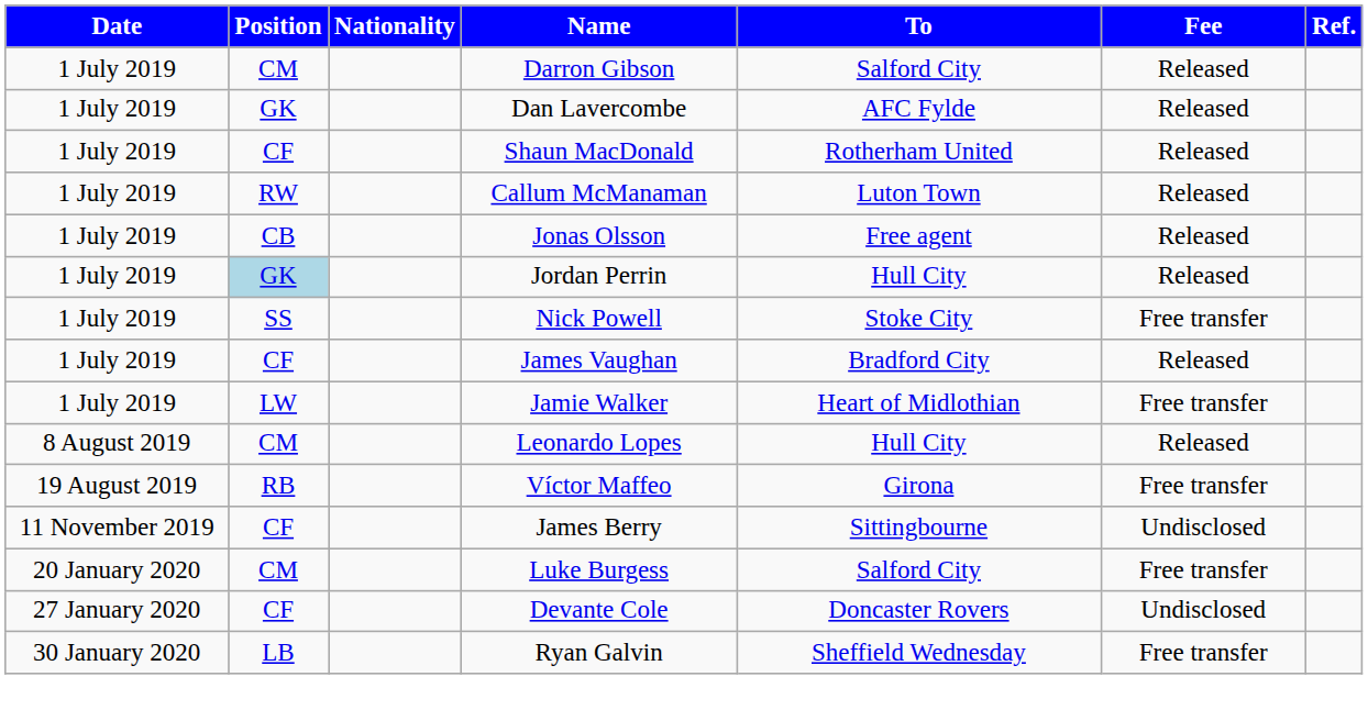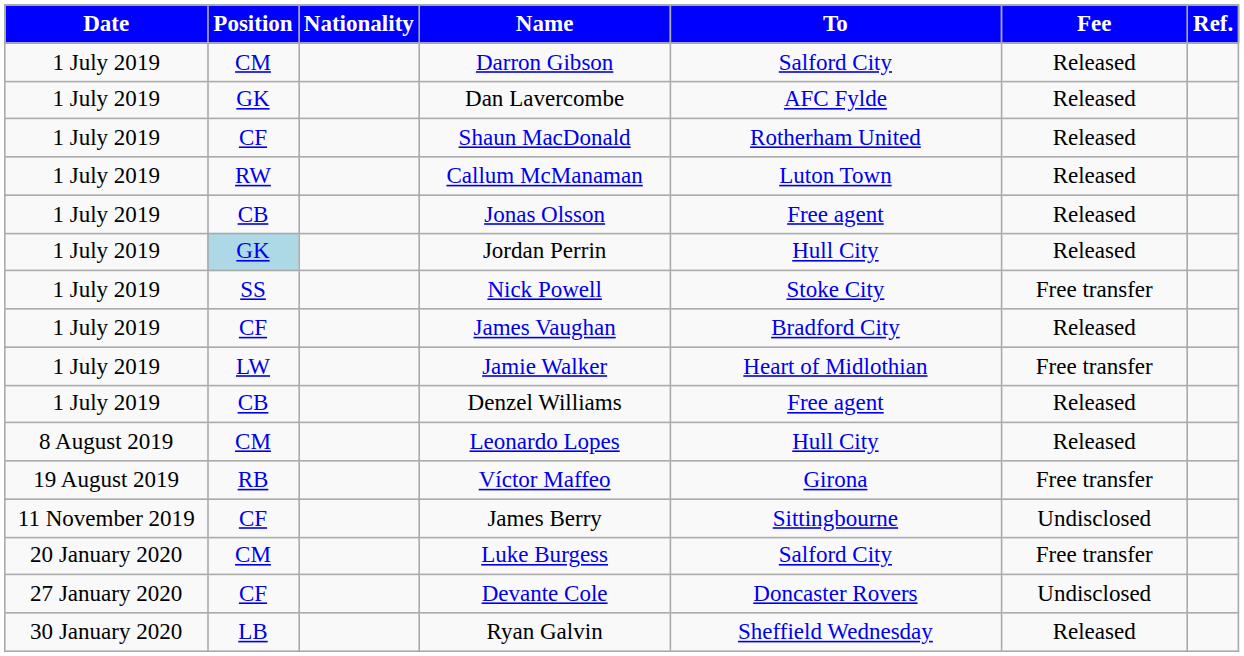 <table class="wikitable" style="text-align:center; font-size:90%; ">
 <tr>
 <th style="background:#0000FF; color:#FFFFFF; width:120px;">Date</th>
 <th style="background:#0000FF; color:#FFFFFF; width:50px;">Position</th>
 <th style="background:#0000FF; color:#FFFFFF; width:50px;">Nationality</th>
 <th style="background:#0000FF; color:#FFFFFF; width:150px;">Name</th>
 <th style="background:#0000FF; color:#FFFFFF; width:200px;">To</th>
 <th style="background:#0000FF; color:#FFFFFF; width:110px;">Fee</th>
 <th style="background:#0000FF; color:#FFFFFF; width:25px;">Ref.</th>
 </tr>
 <tr>
 <td>1 July 2019</td>
 <td><a href='#'>CM</a></td>
 <td></td>
 <td><a href='#'>Darron Gibson</a></td>
 <td> <a href='#'>Salford City</a></td>
 <td>Released</td>
 <td></td>
 </tr>
 <tr>
 <td>1 July 2019</td>
 <td><a href='#'>GK</a></td>
 <td></td>
 <td>Dan Lavercombe</td>
 <td> <a href='#'>AFC Fylde</a></td>
 <td>Released</td>
 <td></td>
 </tr>
 <tr>
 <td>1 July 2019</td>
 <td><a href='#'>CF</a></td>
 <td></td>
 <td><a href='#'>Shaun MacDonald</a></td>
 <td> <a href='#'>Rotherham United</a></td>
 <td>Released</td>
 <td></td>
 </tr>
 <tr>
 <td>1 July 2019</td>
 <td><a href='#'>RW</a></td>
 <td></td>
 <td><a href='#'>Callum McManaman</a></td>
 <td> <a href='#'>Luton Town</a></td>
 <td>Released</td>
 <td></td>
 </tr>
 <tr>
 <td>1 July 2019</td>
 <td><a href='#'>CB</a></td>
 <td></td>
 <td><a href='#'>Jonas Olsson</a></td>
 <td> <a href='#'>Free agent</a></td>
 <td>Released</td>
 <td></td>
 </tr>
 <tr>
 <td>1 July 2019</td>
 <td style="background: lightblue;"><a href='#'>GK</a></td>
 <td></td>
 <td>Jordan Perrin</td>
 <td> <a href='#'>Hull City</a></td>
 <td>Released</td>
 <td></td>
 </tr>
 <tr>
 <td>1 July 2019</td>
 <td><a href='#'>SS</a></td>
 <td></td>
 <td><a href='#'>Nick Powell</a></td>
 <td> <a href='#'>Stoke City</a></td>
 <td>Free transfer</td>
 <td></td>
 </tr>
 <tr>
 <td>1 July 2019</td>
 <td><a href='#'>CF</a></td>
 <td></td>
 <td><a href='#'>James Vaughan</a></td>
 <td> <a href='#'>Bradford City</a></td>
 <td>Released</td>
 <td></td>
 </tr>
 <tr>
 <td>1 July 2019</td>
 <td><a href='#'>LW</a></td>
 <td></td>
 <td><a href='#'>Jamie Walker</a></td>
 <td> <a href='#'>Heart of Midlothian</a></td>
 <td>Free transfer</td>
 <td></td>
 </tr>
 <tr>
+<td>1 July 2019</td>
+<td><a href='#'>CB</a></td>
+<td></td>
+<td>Denzel Williams</td>
+<td> <a href='#'>Free agent</a></td>
+<td>Released</td>
+<td></td>
+</tr>
+<tr>
 <td>8 August 2019</td>
 <td><a href='#'>CM</a></td>
 <td></td>
 <td><a href='#'>Leonardo Lopes</a></td>
 <td> <a href='#'>Hull City</a></td>
 <td>Released</td>
 <td></td>
 </tr>
 <tr>
 <td>19 August 2019</td>
 <td><a href='#'>RB</a></td>
 <td></td>
 <td><a href='#'>Víctor Maffeo</a></td>
 <td> <a href='#'>Girona</a></td>
 <td>Free transfer</td>
 <td></td>
 </tr>
 <tr>
 <td>11 November 2019</td>
 <td><a href='#'>CF</a></td>
 <td></td>
 <td>James Berry</td>
 <td> <a href='#'>Sittingbourne</a></td>
 <td>Undisclosed</td>
 <td></td>
 </tr>
 <tr>
 <td>20 January 2020</td>
 <td><a href='#'>CM</a></td>
 <td></td>
 <td><a href='#'>Luke Burgess</a></td>
 <td> <a href='#'>Salford City</a></td>
 <td>Free transfer</td>
 <td></td>
 </tr>
 <tr>
 <td>27 January 2020</td>
 <td><a href='#'>CF</a></td>
 <td></td>
 <td><a href='#'>Devante Cole</a></td>
 <td> <a href='#'>Doncaster Rovers</a></td>
 <td>Undisclosed</td>
 <td></td>
 </tr>
 <tr>
 <td>30 January 2020</td>
 <td><a href='#'>LB</a></td>
 <td></td>
 <td>Ryan Galvin</td>
 <td> <a href='#'>Sheffield Wednesday</a></td>
-<td>Free transfer</td>
+<td>Released</td>
 <td></td>
 </tr>
 </table>
